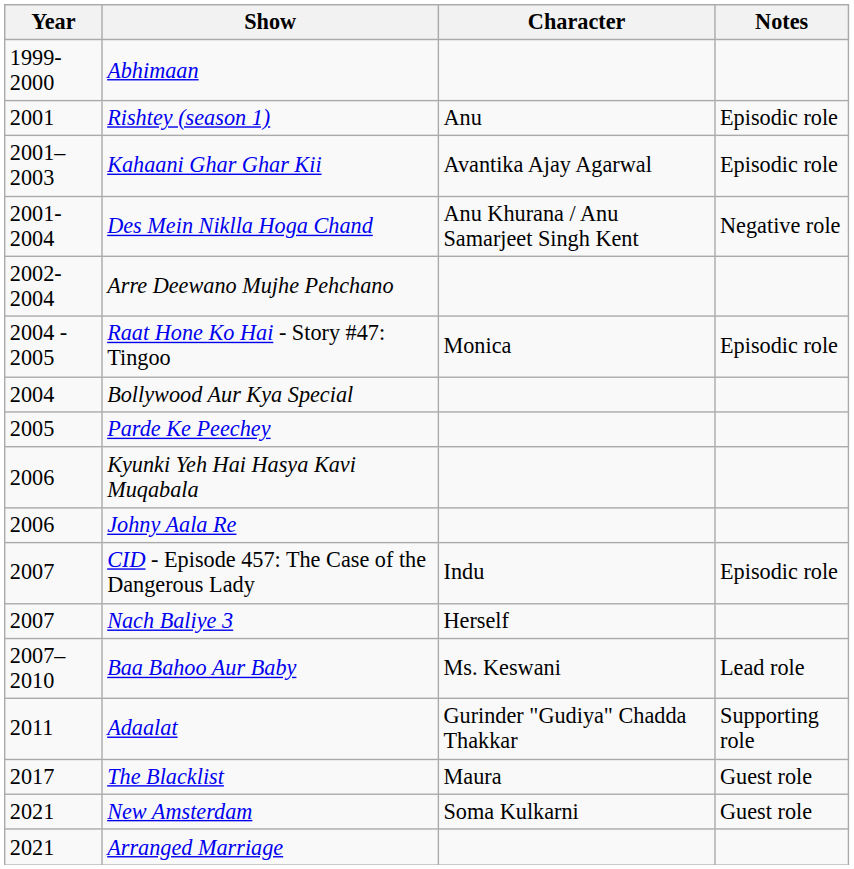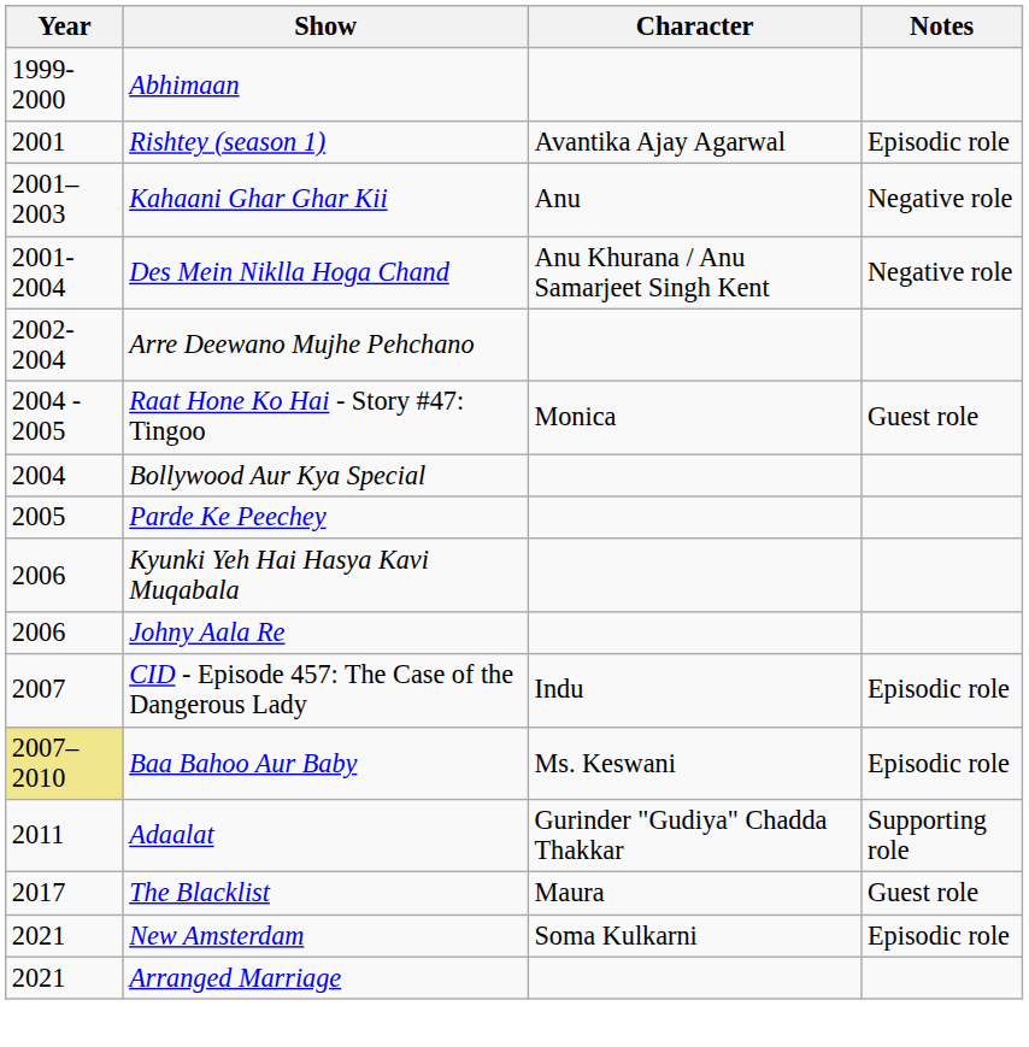 <table class="wikitable">
 <tr style="background:#ccc; text-align:center;">
 <th>Year</th>
 <th>Show</th>
 <th>Character</th>
 <th>Notes</th>
 </tr>
 <tr>
 <td>1999-2000</td>
 <td><em><a href='#'>Abhimaan</a></em></td>
 <td></td>
 <td></td>
 </tr>
 <tr>
 <td>2001</td>
 <td><em><a href='#'>Rishtey (season 1)</a></em></td>
-<td>Anu</td>
+<td>Avantika Ajay Agarwal</td>
 <td>Episodic role</td>
 </tr>
 <tr>
 <td>2001–2003</td>
 <td><em><a href='#'>Kahaani Ghar Ghar Kii</a></em></td>
-<td>Avantika Ajay Agarwal</td>
-<td>Episodic role</td>
+<td>Anu</td>
+<td>Negative role</td>
 </tr>
 <tr>
 <td>2001-2004</td>
 <td><em><a href='#'>Des Mein Niklla Hoga Chand</a></em></td>
 <td>Anu Khurana / Anu Samarjeet Singh Kent</td>
 <td>Negative role</td>
 </tr>
 <tr>
 <td>2002-2004</td>
 <td><em>Arre Deewano Mujhe Pehchano</em></td>
 <td></td>
 <td></td>
 </tr>
 <tr>
 <td>2004 - 2005</td>
 <td><em><a href='#'>Raat Hone Ko Hai</a></em> - Story #47: Tingoo</td>
 <td>Monica</td>
-<td>Episodic role</td>
+<td>Guest role</td>
 </tr>
 <tr>
 <td>2004</td>
 <td><em>Bollywood Aur Kya Special</em></td>
 <td></td>
 <td></td>
 </tr>
 <tr>
 <td>2005</td>
 <td><em><a href='#'>Parde Ke Peechey</a></em></td>
 <td></td>
 <td></td>
 </tr>
 <tr>
 <td>2006</td>
 <td><em>Kyunki Yeh Hai Hasya Kavi Muqabala</em></td>
 <td></td>
 <td></td>
 </tr>
 <tr>
 <td>2006</td>
 <td><em><a href='#'>Johny Aala Re</a></em></td>
 <td></td>
 <td></td>
 </tr>
 <tr>
 <td>2007</td>
 <td><em><a href='#'>CID</a></em> - Episode 457: The Case of the Dangerous Lady</td>
 <td>Indu</td>
 <td>Episodic role</td>
 </tr>
 <tr>
-<td>2007</td>
-<td><em><a href='#'>Nach Baliye 3</a></em></td>
-<td>Herself</td>
-<td></td>
-</tr>
-<tr>
-<td>2007–2010</td>
+<td style="background: khaki;">2007–2010</td>
 <td><em><a href='#'>Baa Bahoo Aur Baby</a></em></td>
 <td>Ms. Keswani</td>
-<td>Lead role</td>
+<td>Episodic role</td>
 </tr>
 <tr>
 <td>2011</td>
 <td><em><a href='#'>Adaalat</a></em></td>
 <td>Gurinder "Gudiya" Chadda Thakkar</td>
 <td>Supporting role</td>
 </tr>
 <tr>
 <td>2017</td>
 <td><em><a href='#'>The Blacklist</a></em></td>
 <td>Maura</td>
 <td>Guest role</td>
 </tr>
 <tr>
 <td>2021</td>
 <td><a href='#'><em>New Amsterdam</em></a></td>
 <td>Soma Kulkarni</td>
-<td>Guest role</td>
+<td>Episodic role</td>
 </tr>
 <tr>
 <td>2021</td>
 <td><em><a href='#'>Arranged Marriage</a></em></td>
 <td></td>
 <td></td>
 </tr>
 </table>
